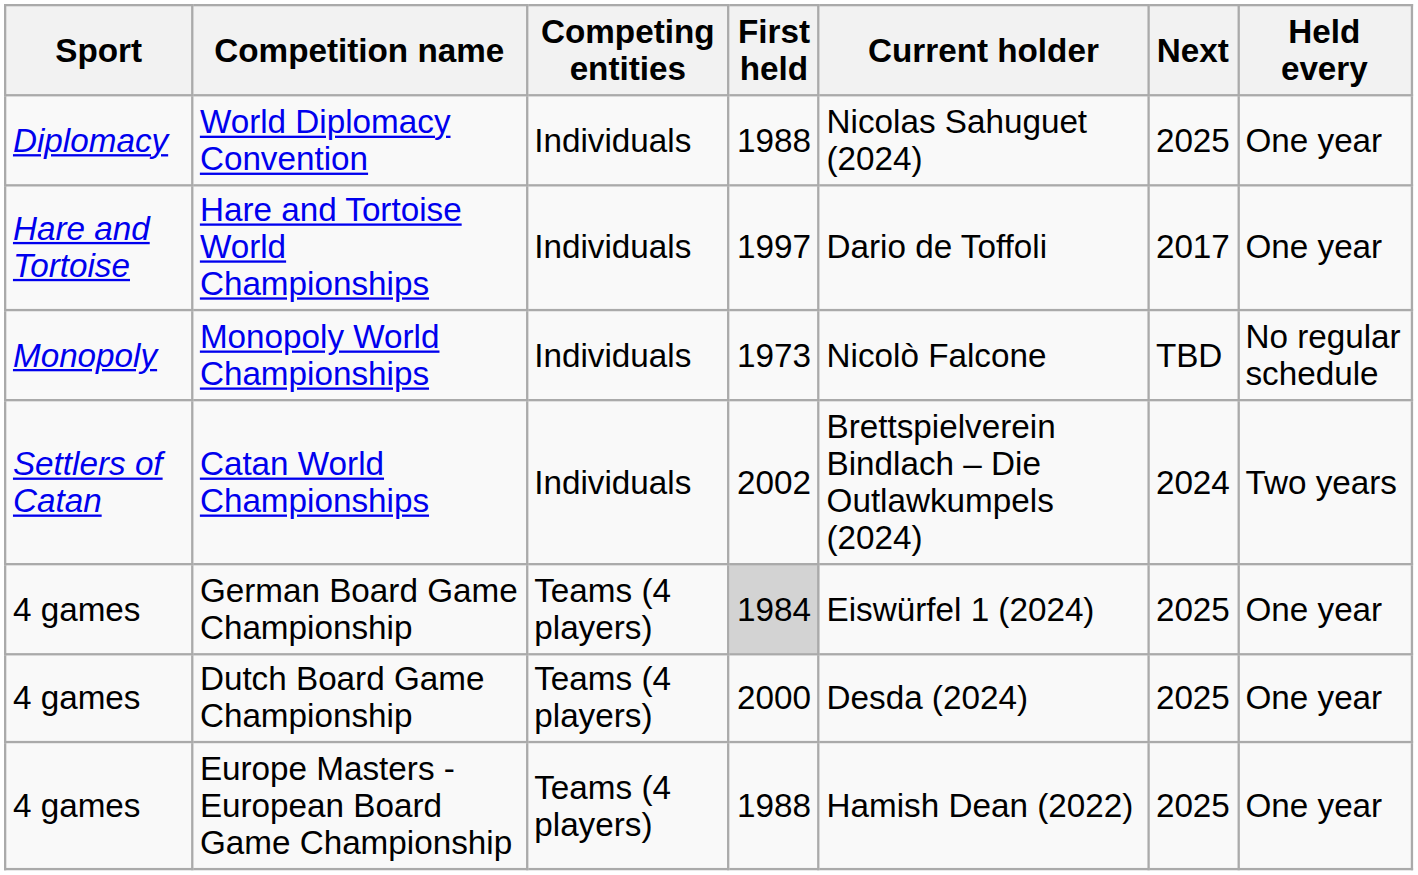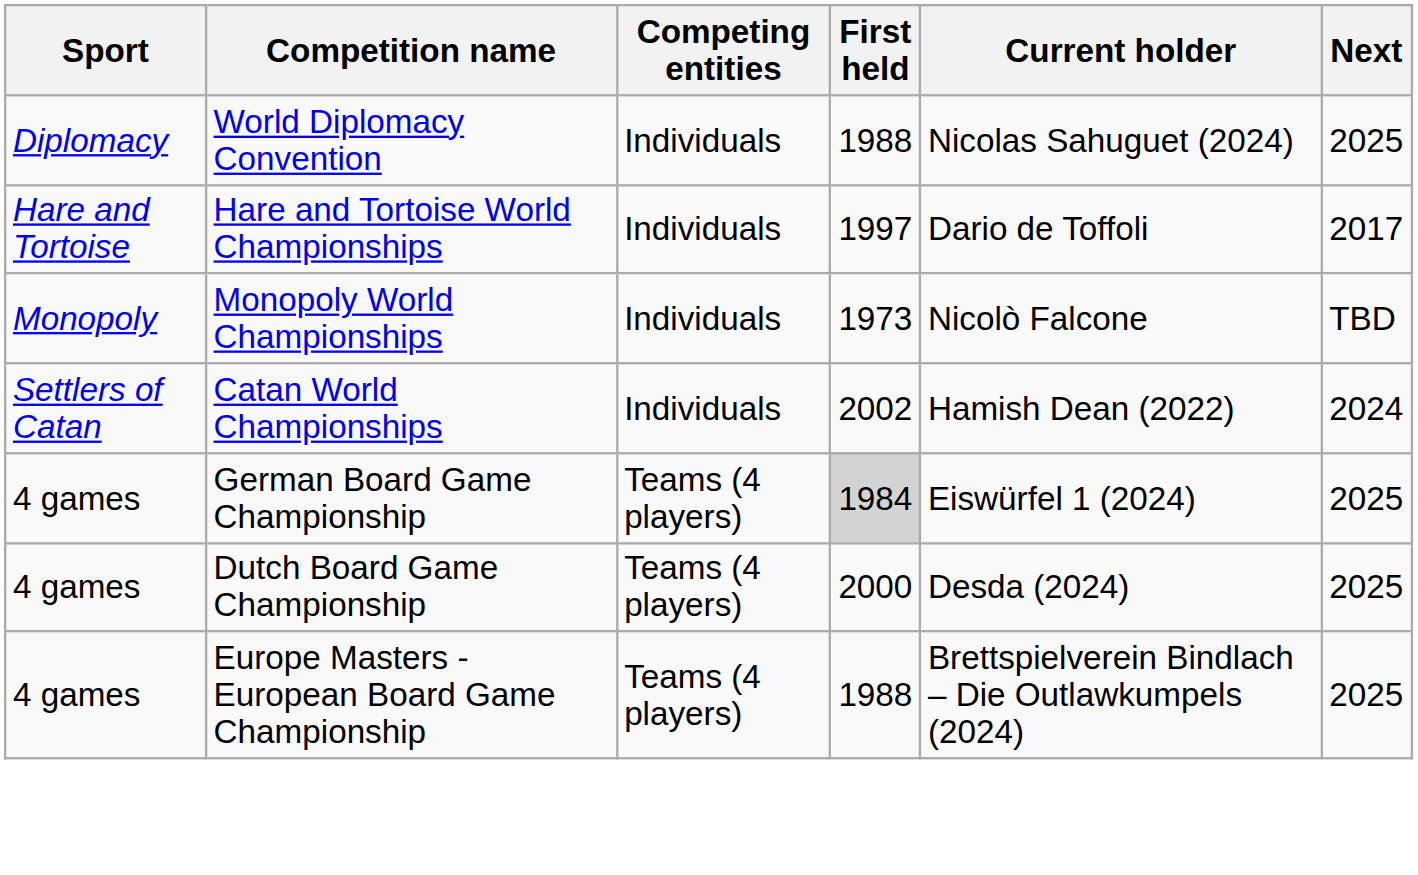 <table style="font-size:90%;" class="wikitable sortable">
 <tr>
 <th>Sport</th>
 <th>Competition name</th>
 <th>Competing <br> entities</th>
 <th>First <br> held</th>
 <th>Current holder</th>
 <th>Next</th>
-<th>Held every</th>
 </tr>
 <tr>
 <td><em><a href='#'>Diplomacy</a></em></td>
 <td><a href='#'>World Diplomacy Convention</a></td>
 <td>Individuals</td>
 <td>1988</td>
 <td> Nicolas Sahuguet (2024)</td>
 <td>2025</td>
-<td>One year</td>
 </tr>
 <tr>
 <td><em><a href='#'>Hare and Tortoise</a></em></td>
 <td><a href='#'>Hare and Tortoise World Championships</a></td>
 <td>Individuals</td>
 <td>1997</td>
 <td> Dario de Toffoli</td>
 <td>2017</td>
-<td>One year</td>
 </tr>
 <tr>
 <td><em><a href='#'>Monopoly</a></em></td>
 <td><a href='#'>Monopoly World Championships</a></td>
 <td>Individuals</td>
 <td>1973</td>
 <td> Nicolò Falcone</td>
 <td>TBD</td>
-<td>No regular schedule</td>
 </tr>
 <tr>
 <td><em><a href='#'>Settlers of Catan</a></em></td>
 <td><a href='#'>Catan World Championships</a></td>
 <td>Individuals</td>
 <td>2002</td>
-<td> Brettspielverein Bindlach – Die Outlawkumpels (2024)</td>
+<td> Hamish Dean (2022)</td>
 <td>2024</td>
-<td>Two years</td>
 </tr>
 <tr>
 <td>4 games</td>
 <td>German Board Game Championship</td>
 <td>Teams (4 players)</td>
 <td style="background: lightgrey;">1984</td>
 <td> Eiswürfel 1 (2024)</td>
 <td>2025</td>
-<td>One year</td>
 </tr>
 <tr>
 <td>4 games</td>
 <td>Dutch Board Game Championship</td>
 <td>Teams (4 players)</td>
 <td>2000</td>
 <td> Desda (2024)</td>
 <td>2025</td>
-<td>One year</td>
 </tr>
 <tr>
 <td>4 games</td>
 <td>Europe Masters - European Board Game Championship</td>
 <td>Teams (4 players)</td>
 <td>1988</td>
-<td> Hamish Dean (2022)</td>
+<td> Brettspielverein Bindlach – Die Outlawkumpels (2024)</td>
 <td>2025</td>
-<td>One year</td>
 </tr>
 </table>
